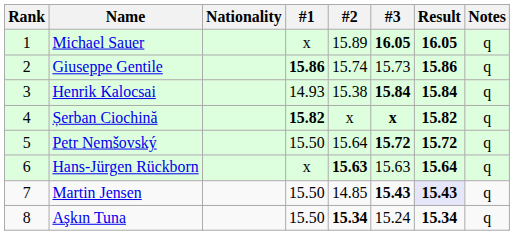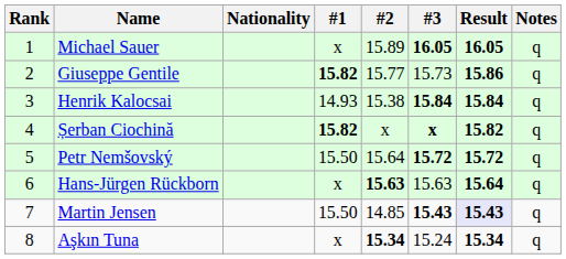 <table class="wikitable sortable" style="text-align:center">
 <tr>
 <th>Rank</th>
 <th>Name</th>
 <th>Nationality</th>
 <th>#1</th>
 <th>#2</th>
 <th>#3</th>
 <th>Result</th>
 <th>Notes</th>
 </tr>
 <tr bgcolor=ddffdd>
 <td>1</td>
 <td align="left"><a href='#'>Michael Sauer</a></td>
 <td align=left></td>
 <td>x</td>
 <td>15.89</td>
 <td><strong>16.05</strong></td>
 <td><strong>16.05</strong></td>
 <td>q</td>
 </tr>
 <tr bgcolor=ddffdd>
 <td>2</td>
 <td align="left"><a href='#'>Giuseppe Gentile</a></td>
 <td align=left></td>
-<td><strong>15.86</strong></td>
-<td>15.74</td>
+<td><strong>15.82</strong></td>
+<td>15.77</td>
 <td>15.73</td>
 <td><strong>15.86</strong></td>
 <td>q</td>
 </tr>
 <tr bgcolor=ddffdd>
 <td>3</td>
 <td align="left"><a href='#'>Henrik Kalocsai</a></td>
 <td align=left></td>
 <td>14.93</td>
 <td>15.38</td>
 <td><strong>15.84</strong></td>
 <td><strong>15.84</strong></td>
 <td>q</td>
 </tr>
 <tr bgcolor=ddffdd>
 <td>4</td>
 <td align="left"><a href='#'>Șerban Ciochină</a></td>
 <td align=left></td>
 <td><strong>15.82</strong></td>
 <td>x</td>
 <td><strong>x</strong></td>
 <td><strong>15.82</strong></td>
 <td>q</td>
 </tr>
 <tr bgcolor=ddffdd>
 <td>5</td>
 <td align="left"><a href='#'>Petr Nemšovský</a></td>
 <td align=left></td>
 <td>15.50</td>
 <td>15.64</td>
 <td><strong>15.72</strong></td>
 <td><strong>15.72</strong></td>
 <td>q</td>
 </tr>
 <tr bgcolor=ddffdd>
 <td>6</td>
 <td align="left"><a href='#'>Hans-Jürgen Rückborn</a></td>
 <td align=left></td>
 <td>x</td>
 <td><strong>15.63</strong></td>
 <td>15.63</td>
 <td><strong>15.64</strong></td>
 <td>q</td>
 </tr>
 <tr>
 <td>7</td>
 <td align="left"><a href='#'>Martin Jensen</a></td>
 <td align=left></td>
 <td>15.50</td>
 <td>14.85</td>
 <td><strong>15.43</strong></td>
 <td style="background: lavender;"><strong>15.43</strong></td>
 <td>q</td>
 </tr>
 <tr>
 <td>8</td>
 <td align="left"><a href='#'>Aşkın Tuna</a></td>
 <td align=left></td>
-<td>15.50</td>
+<td>x</td>
 <td><strong>15.34</strong></td>
 <td>15.24</td>
 <td><strong>15.34</strong></td>
 <td>q</td>
 </tr>
 </table>
